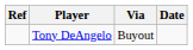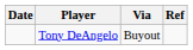 <table class="wikitable">
 <tr>
-<th>Ref</th>
+<th>Date</th>
 <th>Player</th>
 <th>Via</th>
-<th>Date</th>
+<th>Ref</th>
 </tr>
 <tr>
 <td></td>
 <td><a href='#'>Tony DeAngelo</a></td>
 <td>Buyout</td>
 <td></td>
 </tr>
 </table>
